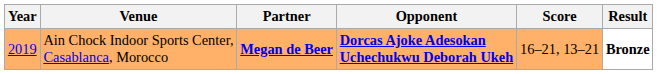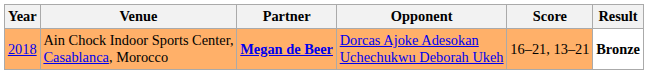 <table class="sortable wikitable" style="font-size: 90%;">
 <tr>
 <th>Year</th>
 <th>Venue</th>
 <th>Partner</th>
 <th>Opponent</th>
 <th>Score</th>
 <th>Result</th>
 </tr>
 <tr style="background:#FFB069">
-<td align="center"><a href='#'>2019</a></td>
+<td align="center"><a href='#'>2018</a></td>
 <td align="left">Ain Chock Indoor Sports Center,<br><a href='#'>Casablanca</a>, Morocco</td>
 <td align="left"><strong> <a href='#'>Megan de Beer</a></strong></td>
-<td align="left"><strong> <a href='#'>Dorcas Ajoke Adesokan</a><br> <a href='#'>Uchechukwu Deborah Ukeh</a></strong></td>
+<td align="left"> <a href='#'>Dorcas Ajoke Adesokan</a><br> <a href='#'>Uchechukwu Deborah Ukeh</a></td>
 <td align="left">16–21, 13–21</td>
 <td style="text-align:left; background:white"> <strong>Bronze</strong></td>
 </tr>
 </table>
